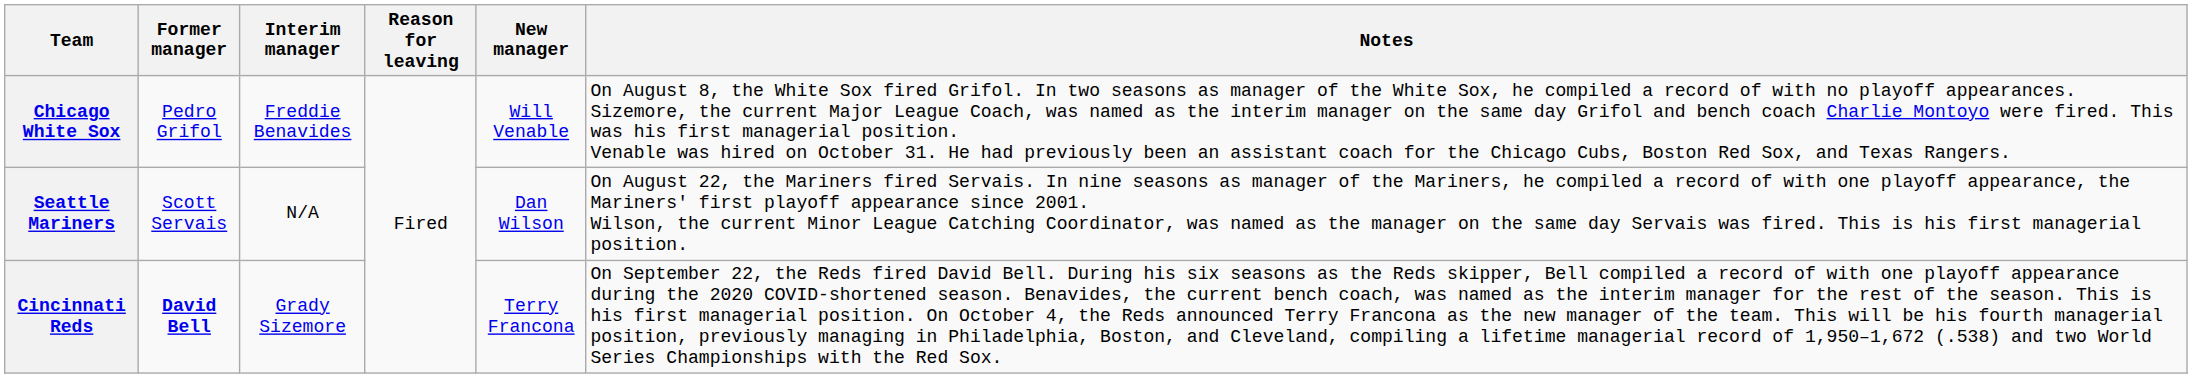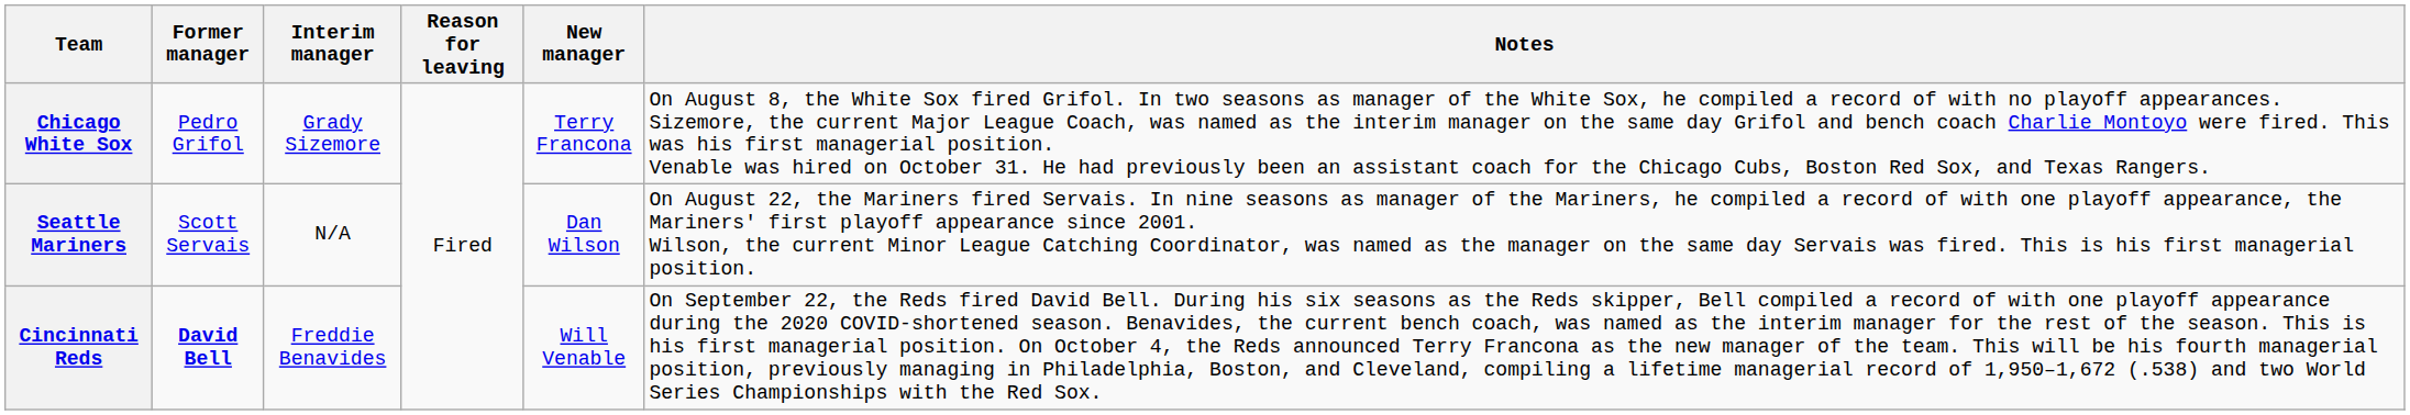 <table class="wikitable plainrowheaders" style="text-align:center;">
 <tr>
 <th scope="col">Team</th>
 <th scope="col">Former manager</th>
 <th scope="col">Interim manager</th>
 <th scope="col">Reason for leaving</th>
 <th scope="col">New manager</th>
 <th scope="col">Notes</th>
 </tr>
 <tr>
 <th scope="row" style="text-align:center;"><a href='#'>Chicago White Sox</a></th>
 <td><a href='#'>Pedro Grifol</a></td>
-<td><a href='#'>Freddie Benavides</a></td>
+<td><a href='#'>Grady Sizemore</a></td>
 <td rowspan="3">Fired</td>
-<td><a href='#'>Will Venable</a></td>
+<td><a href='#'>Terry Francona</a></td>
 <td style="text-align:left;">On August 8, the White Sox fired Grifol. In two seasons as manager of the White Sox, he compiled a record of  with no playoff appearances.<br>Sizemore, the current Major League Coach, was named as the interim manager on the same day Grifol and bench coach <a href='#'>Charlie Montoyo</a> were fired. This was his first managerial position.<br>Venable was hired on October 31.  He had previously been an assistant coach for the Chicago Cubs, Boston Red Sox, and Texas Rangers.</td>
 </tr>
 <tr>
 <th scope="row" style="text-align:center;"><a href='#'>Seattle Mariners</a></th>
 <td><a href='#'>Scott Servais</a></td>
 <td>N/A</td>
 <td><a href='#'>Dan Wilson</a></td>
 <td style="text-align:left;">On August 22, the Mariners fired Servais. In nine seasons as manager of the Mariners, he compiled a record of  with one playoff appearance, the Mariners' first playoff appearance since 2001.<br>Wilson, the current Minor League Catching Coordinator, was named as the manager on the same day Servais was fired. This is his first managerial position.</td>
 </tr>
 <tr>
 <th scope="row" style="text-align:center;"><a href='#'>Cincinnati Reds</a></th>
 <td><strong><a href='#'>David Bell</a></strong></td>
-<td><a href='#'>Grady Sizemore</a></td>
-<td><a href='#'>Terry Francona</a></td>
+<td><a href='#'>Freddie Benavides</a></td>
+<td><a href='#'>Will Venable</a></td>
 <td style="text-align:left;">On September 22, the Reds fired David Bell. During his six seasons as the Reds skipper, Bell compiled a record of  with one playoff appearance during the 2020 COVID-shortened season. Benavides, the current bench coach, was named as the interim manager for the rest of the season. This is his first managerial position. On October 4, the Reds announced Terry Francona as the new manager of the team. This will be his fourth managerial position, previously managing in Philadelphia, Boston, and Cleveland, compiling a lifetime managerial record of 1,950–1,672 (.538) and two World Series Championships with the Red Sox.</td>
 </tr>
 </table>
